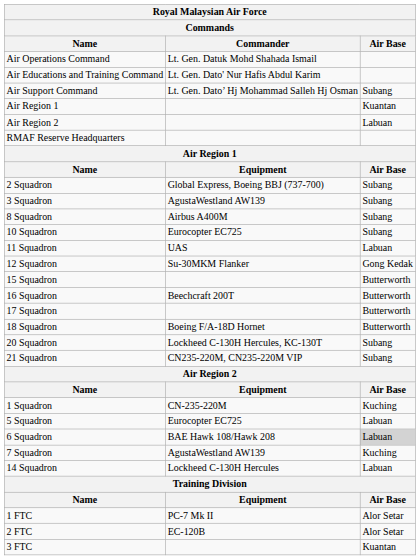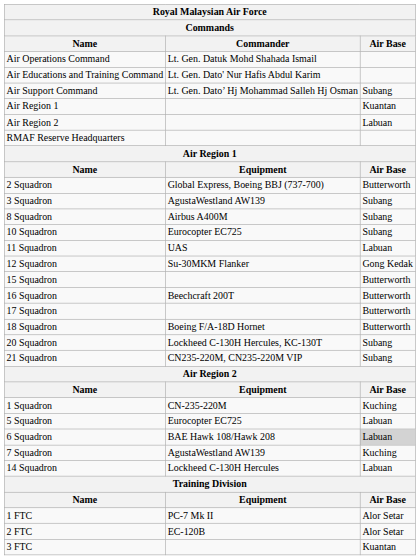 <table class="wikitable">
 <tr>
 <th colspan="3">Royal Malaysian Air Force</th>
 </tr>
 <tr>
 <th colspan="3">Commands</th>
 </tr>
 <tr>
 <th>Name</th>
 <th>Commander</th>
 <th>Air Base</th>
 </tr>
 <tr>
 <td>Air Operations Command</td>
 <td>Lt. Gen. Datuk Mohd Shahada Ismail</td>
 <td></td>
 </tr>
 <tr>
 <td>Air Educations and Training Command</td>
 <td>Lt. Gen. Dato' Nur Hafis Abdul Karim</td>
 <td></td>
 </tr>
 <tr>
 <td>Air Support Command</td>
 <td>Lt. Gen. Dato’ Hj Mohammad Salleh Hj Osman</td>
 <td>Subang</td>
 </tr>
 <tr>
 <td>Air Region 1</td>
 <td></td>
 <td>Kuantan</td>
 </tr>
 <tr>
 <td>Air Region 2</td>
 <td></td>
 <td>Labuan</td>
 </tr>
 <tr>
 <td>RMAF Reserve Headquarters</td>
 <td></td>
 <td></td>
 </tr>
 <tr>
 <th colspan="3">Air Region 1</th>
 </tr>
 <tr>
 <th>Name</th>
 <th>Equipment</th>
 <th>Air Base</th>
 </tr>
 <tr>
 <td>2 Squadron</td>
 <td>Global Express, Boeing BBJ (737-700)</td>
-<td>Subang</td>
+<td>Butterworth</td>
 </tr>
 <tr>
 <td>3 Squadron</td>
 <td>AgustaWestland AW139</td>
 <td>Subang</td>
 </tr>
 <tr>
 <td>8 Squadron</td>
 <td>Airbus A400M</td>
 <td>Subang</td>
 </tr>
 <tr>
 <td>10 Squadron</td>
 <td>Eurocopter EC725</td>
 <td>Subang</td>
 </tr>
 <tr>
 <td>11 Squadron</td>
 <td>UAS</td>
 <td>Labuan</td>
 </tr>
 <tr>
 <td>12 Squadron</td>
 <td>Su-30MKM Flanker</td>
 <td>Gong Kedak</td>
 </tr>
 <tr>
 <td>15 Squadron</td>
 <td></td>
 <td>Butterworth</td>
 </tr>
 <tr>
 <td>16 Squadron</td>
 <td>Beechcraft 200T</td>
 <td>Butterworth</td>
 </tr>
 <tr>
 <td>17 Squadron</td>
 <td></td>
 <td>Butterworth</td>
 </tr>
 <tr>
 <td>18 Squadron</td>
 <td>Boeing F/A-18D Hornet</td>
 <td>Butterworth</td>
 </tr>
 <tr>
 <td>20 Squadron</td>
 <td>Lockheed C-130H Hercules, KC-130T</td>
 <td>Subang</td>
 </tr>
 <tr>
 <td>21 Squadron</td>
 <td>CN235-220M, CN235-220M VIP</td>
 <td>Subang</td>
 </tr>
 <tr>
 <th colspan="3">Air Region 2</th>
 </tr>
 <tr>
 <th>Name</th>
 <th>Equipment</th>
 <th>Air Base</th>
 </tr>
 <tr>
 <td>1 Squadron</td>
 <td>CN-235-220M</td>
 <td>Kuching</td>
 </tr>
 <tr>
 <td>5 Squadron</td>
 <td>Eurocopter EC725</td>
 <td>Labuan</td>
 </tr>
 <tr>
 <td>6 Squadron</td>
 <td>BAE Hawk 108/Hawk 208</td>
 <td style="background: lightgrey;">Labuan</td>
 </tr>
 <tr>
 <td>7 Squadron</td>
 <td>AgustaWestland AW139</td>
 <td>Kuching</td>
 </tr>
 <tr>
 <td>14 Squadron</td>
 <td>Lockheed C-130H Hercules</td>
 <td>Labuan</td>
 </tr>
 <tr>
 <th colspan="3">Training Division</th>
 </tr>
 <tr>
 <th>Name</th>
 <th>Equipment</th>
 <th>Air Base</th>
 </tr>
 <tr>
 <td>1 FTC</td>
 <td>PC-7 Mk II</td>
 <td>Alor Setar</td>
 </tr>
 <tr>
 <td>2 FTC</td>
 <td>EC-120B</td>
 <td>Alor Setar</td>
 </tr>
 <tr>
 <td>3 FTC</td>
 <td></td>
 <td>Kuantan</td>
 </tr>
 </table>
